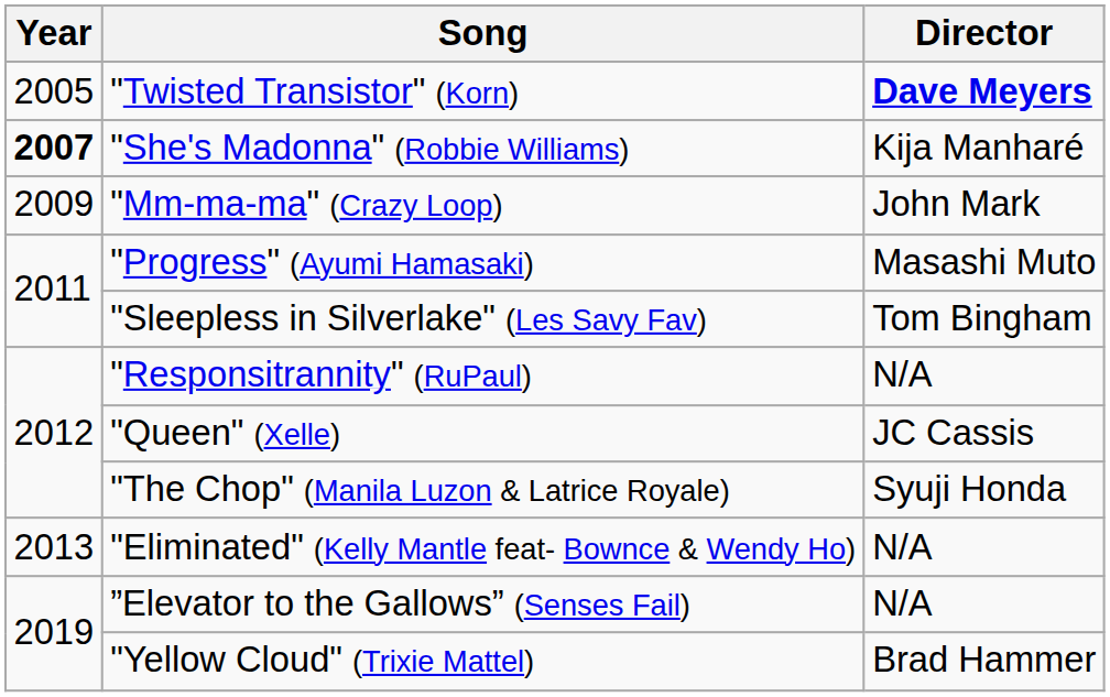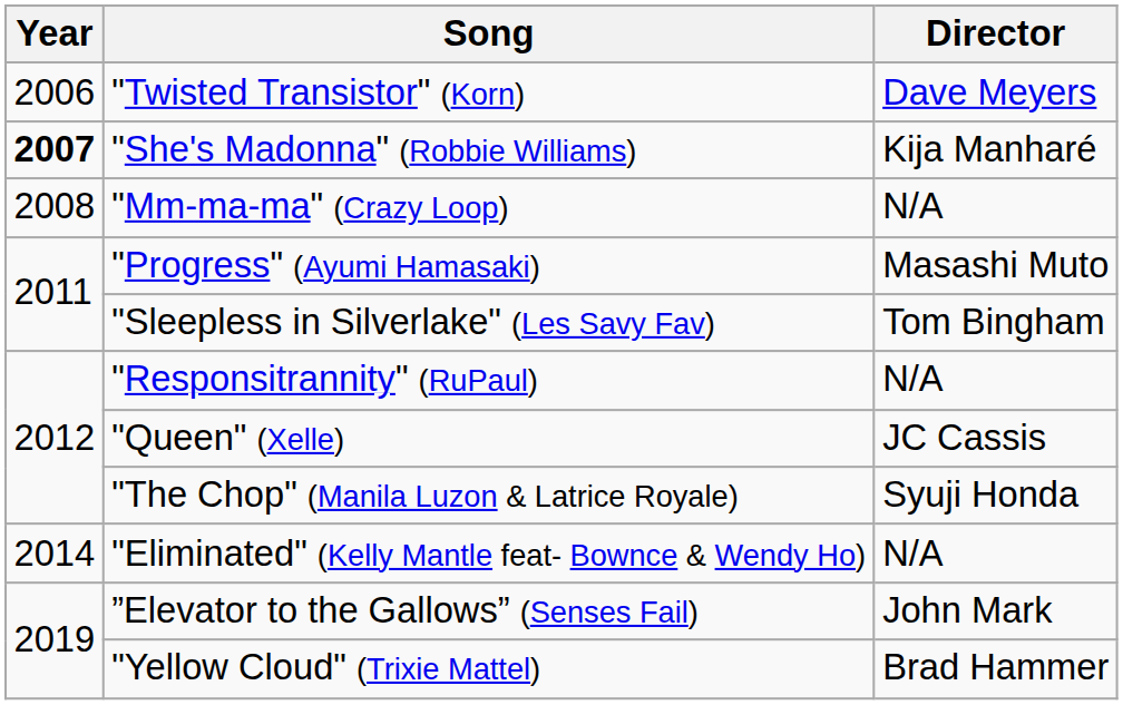 <table class="wikitable sortable">
 <tr>
 <th>Year</th>
 <th>Song</th>
 <th>Director</th>
 </tr>
 <tr>
-<td>2005</td>
+<td>2006</td>
 <td>"<a href='#'>Twisted Transistor</a>" <small>(<a href='#'>Korn</a>)</small></td>
-<td><strong><a href='#'>Dave Meyers</a></strong></td>
+<td><a href='#'>Dave Meyers</a></td>
 </tr>
 <tr>
 <td><strong>2007</strong></td>
 <td>"<a href='#'>She's Madonna</a>" <small>(<a href='#'>Robbie Williams</a>)</small></td>
 <td>Kija Manharé</td>
 </tr>
 <tr>
-<td>2009</td>
+<td>2008</td>
 <td>"<a href='#'>Mm-ma-ma</a>" <small>(<a href='#'>Crazy Loop</a>)</small></td>
-<td>John Mark</td>
+<td>N/A</td>
 </tr>
 <tr>
 <td rowspan="2">2011</td>
 <td>"<a href='#'>Progress</a>" <small>(<a href='#'>Ayumi Hamasaki</a>)</small></td>
 <td>Masashi Muto</td>
 </tr>
 <tr>
 <td>"Sleepless in Silverlake" <small>(<a href='#'>Les Savy Fav</a>)</small></td>
 <td>Tom Bingham</td>
 </tr>
 <tr>
 <td rowspan="3">2012</td>
 <td>"<a href='#'>Responsitrannity</a>" <small>(<a href='#'>RuPaul</a>)</small></td>
 <td>N/A</td>
 </tr>
 <tr>
 <td>"Queen" <small>(<a href='#'>Xelle</a>)</small></td>
 <td>JC Cassis</td>
 </tr>
 <tr>
 <td>"The Chop" <small>(<a href='#'>Manila Luzon</a> & Latrice Royale)</small></td>
 <td>Syuji Honda</td>
 </tr>
 <tr>
-<td>2013</td>
+<td>2014</td>
 <td>"Eliminated" <small> (<a href='#'>Kelly Mantle</a> feat- <a href='#'>Bownce</a> & <a href='#'>Wendy Ho</a>)</small></td>
 <td>N/A</td>
 </tr>
 <tr>
 <td rowspan="2">2019</td>
 <td>”Elevator to the Gallows” <small>(<a href='#'>Senses Fail</a>)</small></td>
-<td>N/A</td>
+<td>John Mark</td>
 </tr>
 <tr>
 <td>"Yellow Cloud" <small>(<a href='#'>Trixie Mattel</a>)</small></td>
 <td>Brad Hammer</td>
 </tr>
 </table>
